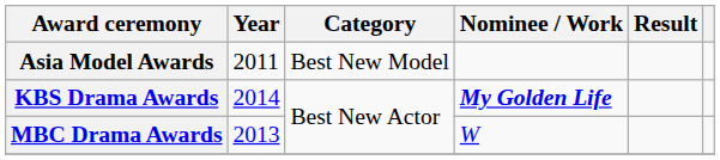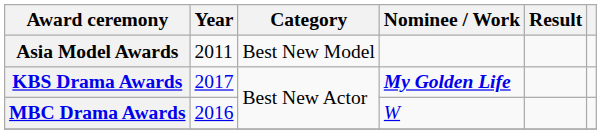 <table class="wikitable plainrowheaders sortable">
 <tr>
 <th scope="col">Award ceremony</th>
 <th scope="col">Year</th>
 <th scope="col">Category</th>
 <th scope="col">Nominee / Work</th>
 <th scope="col">Result</th>
 <th scope="col" class="unsortable"></th>
 </tr>
 <tr>
 <th scope="row">Asia Model Awards</th>
 <td>2011</td>
 <td>Best New Model</td>
 <td></td>
 <td></td>
 <td></td>
 </tr>
 <tr>
 <th scope="row"  rowspan="1"><a href='#'>KBS Drama Awards</a></th>
-<td><a href='#'>2014</a></td>
+<td><a href='#'>2017</a></td>
 <td rowspan=2>Best New Actor</td>
 <td><strong><em><a href='#'>My Golden Life</a></em></strong></td>
 <td></td>
 <td></td>
 </tr>
 <tr>
 <th scope="row"  rowspan="1"><a href='#'>MBC Drama Awards</a></th>
-<td><a href='#'>2013</a></td>
+<td><a href='#'>2016</a></td>
 <td><em><a href='#'>W</a></em></td>
 <td></td>
 <td></td>
 </tr>
 <tr>
 </tr>
 </table>
